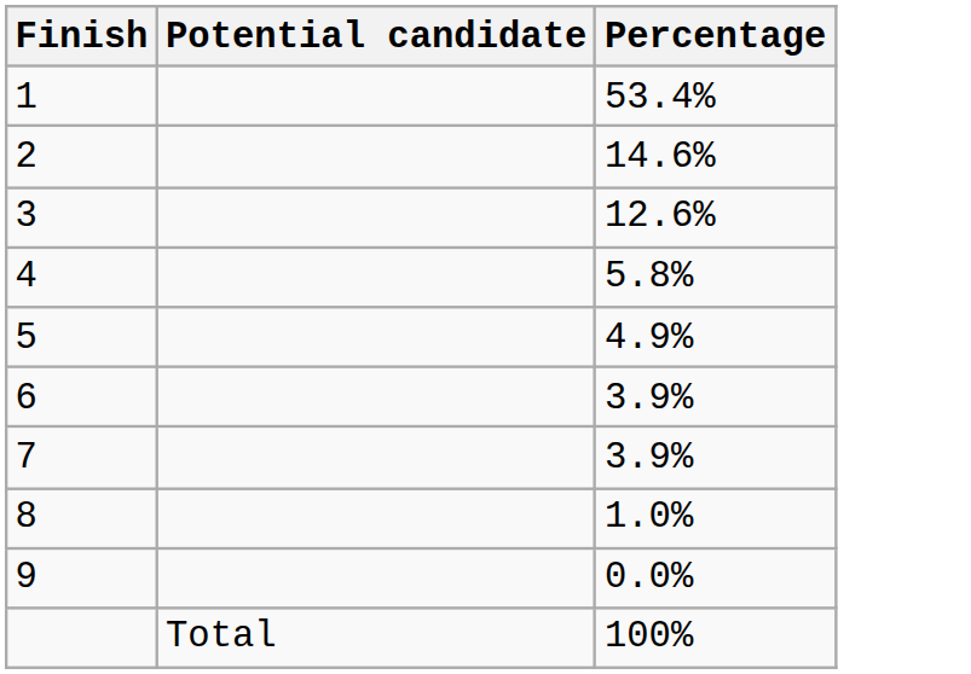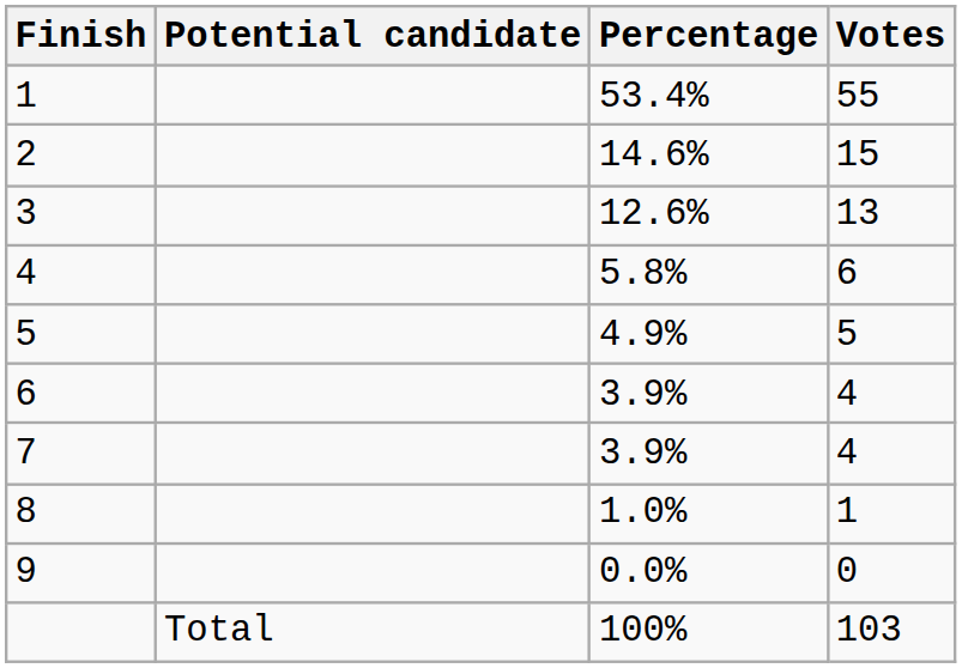 <table class="wikitable sortable">
 <tr>
 <th>Finish</th>
 <th>Potential candidate</th>
 <th>Percentage</th>
+<th>Votes</th>
 </tr>
 <tr>
 <td>1</td>
 <td></td>
 <td>53.4%</td>
+<td>55</td>
 </tr>
 <tr>
 <td>2</td>
 <td></td>
 <td>14.6%</td>
+<td>15</td>
 </tr>
 <tr>
 <td>3</td>
 <td></td>
 <td>12.6%</td>
+<td>13</td>
 </tr>
 <tr>
 <td>4</td>
 <td></td>
 <td>5.8%</td>
+<td>6</td>
 </tr>
 <tr>
 <td>5</td>
 <td></td>
 <td>4.9%</td>
+<td>5</td>
 </tr>
 <tr>
 <td>6</td>
 <td></td>
 <td>3.9%</td>
+<td>4</td>
 </tr>
 <tr>
 <td>7</td>
 <td></td>
 <td>3.9%</td>
+<td>4</td>
 </tr>
 <tr>
 <td>8</td>
 <td></td>
 <td>1.0%</td>
+<td>1</td>
 </tr>
 <tr>
 <td>9</td>
 <td></td>
 <td>0.0%</td>
+<td>0</td>
 </tr>
 <tr>
 <td></td>
 <td>Total</td>
 <td>100%</td>
+<td>103</td>
 </tr>
 </table>
